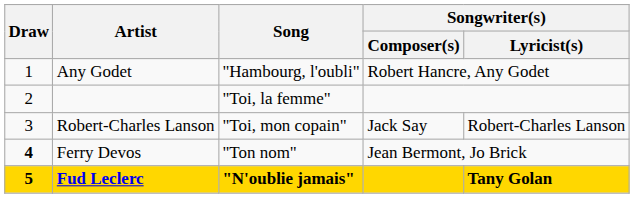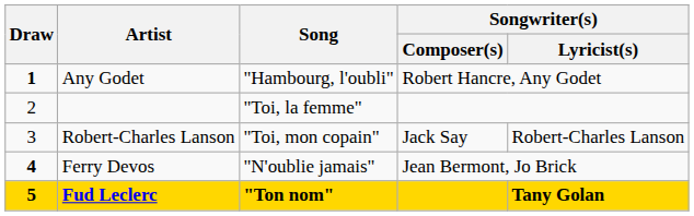 <table class="sortable wikitable" style="margin: 1em auto 1em auto">
 <tr>
 <th rowspan="2">Draw</th>
 <th rowspan="2">Artist</th>
 <th rowspan="2">Song</th>
 <th colspan="2">Songwriter(s)</th>
 </tr>
 <tr>
 <th>Composer(s)</th>
 <th>Lyricist(s)</th>
 </tr>
 <tr>
-<td align="center">1</td>
+<td align="center"><strong>1</strong></td>
 <td>Any Godet</td>
 <td>"Hambourg, l'oubli"</td>
 <td colspan="2">Robert Hancre, Any Godet</td>
 </tr>
 <tr>
 <td align="center">2</td>
 <td></td>
 <td>"Toi, la femme"</td>
 <td colspan="2"></td>
 </tr>
 <tr>
 <td align="center">3</td>
 <td>Robert-Charles Lanson</td>
 <td>"Toi, mon copain"</td>
 <td>Jack Say</td>
 <td>Robert-Charles Lanson</td>
 </tr>
 <tr>
 <td align="center"><strong>4</strong></td>
 <td>Ferry Devos</td>
-<td>"Ton nom"</td>
+<td>"N'oublie jamais"</td>
 <td colspan="2">Jean Bermont, Jo Brick</td>
 </tr>
 <tr style="font-weight:bold; background:gold;">
 <td align="center">5</td>
 <td><a href='#'>Fud Leclerc</a></td>
-<td>"N'oublie jamais"</td>
+<td>"Ton nom"</td>
 <td></td>
 <td>Tany Golan</td>
 </tr>
 </table>
